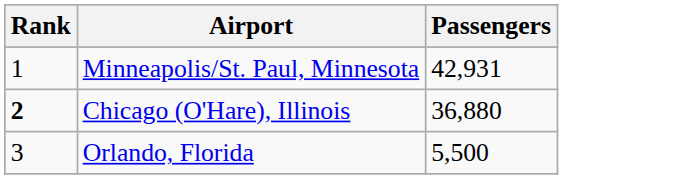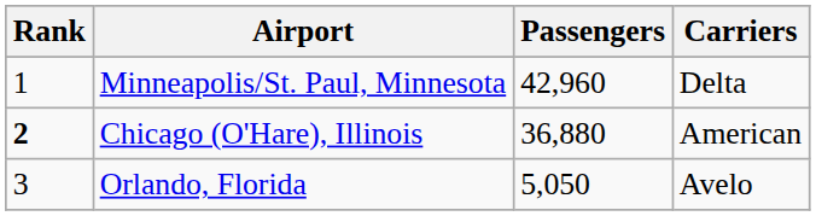 <table class="wikitable sortable" style="font-size:95%;">
 <tr>
 <th>Rank</th>
 <th>Airport</th>
 <th>Passengers</th>
+<th>Carriers</th>
 </tr>
 <tr>
 <td>1</td>
 <td><a href='#'>Minneapolis/St. Paul, Minnesota</a></td>
-<td>42,931</td>
+<td>42,960</td>
+<td>Delta</td>
 </tr>
 <tr>
 <td><strong>2</strong></td>
 <td><a href='#'>Chicago (O'Hare), Illinois</a></td>
 <td>36,880</td>
+<td>American</td>
 </tr>
 <tr>
 <td>3</td>
 <td><a href='#'>Orlando, Florida</a></td>
-<td>5,500</td>
+<td>5,050</td>
+<td>Avelo</td>
 </tr>
 </table>
